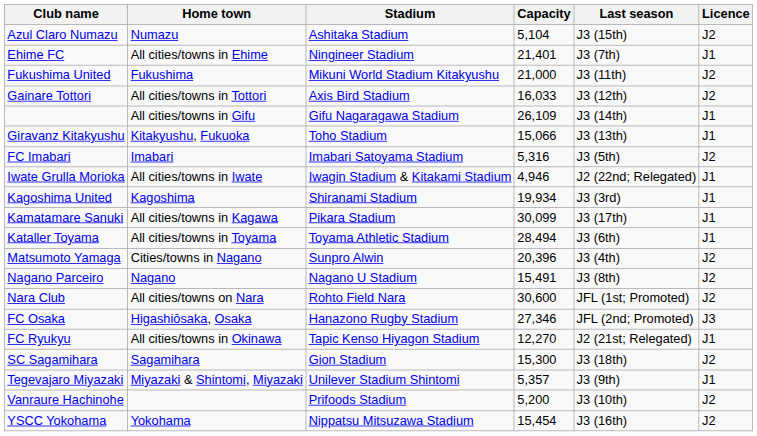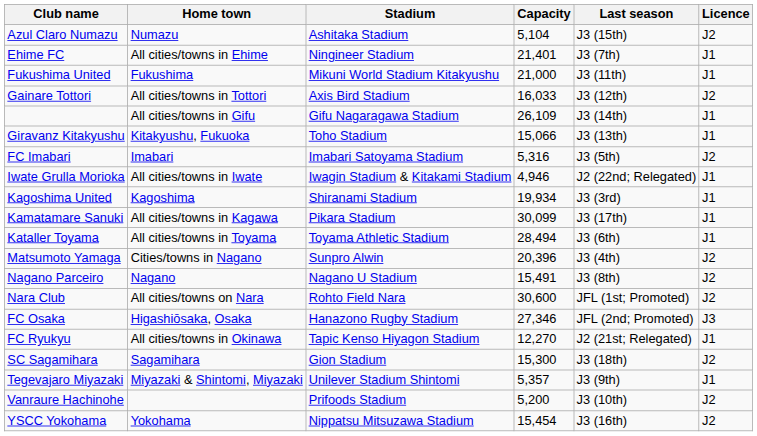 <table class="wikitable sortable">
 <tr>
 <th>Club name</th>
 <th>Home town</th>
 <th>Stadium</th>
 <th>Capacity</th>
 <th>Last season</th>
 <th>Licence</th>
 </tr>
 <tr>
 <td><a href='#'>Azul Claro Numazu</a></td>
 <td><a href='#'>Numazu</a></td>
 <td><a href='#'>Ashitaka Stadium</a></td>
 <td>5,104</td>
 <td>J3 (15th)</td>
 <td>J2</td>
 </tr>
 <tr>
 <td><a href='#'>Ehime FC</a></td>
 <td>All cities/towns in <a href='#'>Ehime</a></td>
 <td><a href='#'>Ningineer Stadium</a></td>
 <td>21,401</td>
 <td>J3 (7th)</td>
 <td>J1</td>
 </tr>
 <tr>
 <td><a href='#'>Fukushima United</a></td>
 <td><a href='#'>Fukushima</a></td>
 <td><a href='#'>Mikuni World Stadium Kitakyushu</a></td>
 <td>21,000</td>
 <td>J3 (11th)</td>
-<td>J2</td>
+<td>J1</td>
 </tr>
 <tr>
 <td><a href='#'>Gainare Tottori</a></td>
 <td>All cities/towns in <a href='#'>Tottori</a></td>
 <td><a href='#'>Axis Bird Stadium</a></td>
 <td>16,033</td>
 <td>J3 (12th)</td>
 <td>J2</td>
 </tr>
 <tr>
 <td></td>
 <td>All cities/towns in <a href='#'>Gifu</a></td>
 <td><a href='#'>Gifu Nagaragawa Stadium</a></td>
 <td>26,109</td>
 <td>J3 (14th)</td>
 <td>J1</td>
 </tr>
 <tr>
 <td><a href='#'>Giravanz Kitakyushu</a></td>
 <td><a href='#'>Kitakyushu</a>, <a href='#'>Fukuoka</a></td>
 <td><a href='#'>Toho Stadium</a></td>
 <td>15,066</td>
 <td>J3 (13th)</td>
 <td>J1</td>
 </tr>
 <tr>
 <td><a href='#'>FC Imabari</a></td>
 <td><a href='#'>Imabari</a></td>
 <td><a href='#'>Imabari Satoyama Stadium</a></td>
 <td>5,316</td>
 <td>J3 (5th)</td>
 <td>J2</td>
 </tr>
 <tr>
 <td><a href='#'>Iwate Grulla Morioka</a></td>
 <td>All cities/towns in <a href='#'>Iwate</a></td>
 <td><a href='#'>Iwagin Stadium</a> & <a href='#'>Kitakami Stadium</a></td>
 <td>4,946</td>
 <td> J2 (22nd; Relegated)</td>
 <td>J1</td>
 </tr>
 <tr>
 <td><a href='#'>Kagoshima United</a></td>
 <td><a href='#'>Kagoshima</a></td>
 <td><a href='#'>Shiranami Stadium</a></td>
 <td>19,934</td>
 <td>J3 (3rd)</td>
 <td>J1</td>
 </tr>
 <tr>
 <td><a href='#'>Kamatamare Sanuki</a></td>
 <td>All cities/towns in <a href='#'>Kagawa</a></td>
 <td><a href='#'>Pikara Stadium</a></td>
 <td>30,099</td>
 <td>J3 (17th)</td>
 <td>J1</td>
 </tr>
 <tr>
 <td><a href='#'>Kataller Toyama</a></td>
 <td>All cities/towns in <a href='#'>Toyama</a></td>
 <td><a href='#'>Toyama Athletic Stadium</a></td>
 <td>28,494</td>
 <td>J3 (6th)</td>
 <td>J1</td>
 </tr>
 <tr>
 <td><a href='#'>Matsumoto Yamaga</a></td>
 <td>Cities/towns in <a href='#'>Nagano</a></td>
 <td><a href='#'>Sunpro Alwin</a></td>
 <td>20,396</td>
 <td>J3 (4th)</td>
 <td>J2</td>
 </tr>
 <tr>
 <td><a href='#'>Nagano Parceiro</a></td>
 <td><a href='#'>Nagano</a></td>
 <td><a href='#'>Nagano U Stadium</a></td>
 <td>15,491</td>
 <td>J3 (8th)</td>
 <td>J2</td>
 </tr>
 <tr>
 <td><a href='#'>Nara Club</a></td>
 <td>All cities/towns on <a href='#'>Nara</a></td>
 <td><a href='#'>Rohto Field Nara</a></td>
 <td>30,600</td>
 <td> JFL (1st; Promoted)</td>
 <td>J2</td>
 </tr>
 <tr>
 <td><a href='#'>FC Osaka</a></td>
 <td><a href='#'>Higashiōsaka</a>, <a href='#'>Osaka</a></td>
 <td><a href='#'>Hanazono Rugby Stadium</a></td>
 <td>27,346</td>
 <td> JFL (2nd; Promoted)</td>
 <td>J3</td>
 </tr>
 <tr>
 <td><a href='#'>FC Ryukyu</a></td>
 <td>All cities/towns in <a href='#'>Okinawa</a></td>
 <td><a href='#'>Tapic Kenso Hiyagon Stadium</a></td>
 <td>12,270</td>
 <td> J2 (21st; Relegated)</td>
 <td>J1</td>
 </tr>
 <tr>
 <td><a href='#'>SC Sagamihara</a></td>
 <td><a href='#'>Sagamihara</a></td>
 <td><a href='#'>Gion Stadium</a></td>
 <td>15,300</td>
 <td>J3 (18th)</td>
 <td>J2</td>
 </tr>
 <tr>
 <td><a href='#'>Tegevajaro Miyazaki</a></td>
 <td><a href='#'>Miyazaki</a> & <a href='#'>Shintomi</a>, <a href='#'>Miyazaki</a></td>
 <td><a href='#'>Unilever Stadium Shintomi</a></td>
 <td>5,357</td>
 <td>J3 (9th)</td>
 <td>J1</td>
 </tr>
 <tr>
 <td><a href='#'>Vanraure Hachinohe</a></td>
 <td></td>
 <td><a href='#'>Prifoods Stadium</a></td>
 <td>5,200</td>
 <td>J3 (10th)</td>
 <td>J2</td>
 </tr>
 <tr>
 <td><a href='#'>YSCC Yokohama</a></td>
 <td><a href='#'>Yokohama</a></td>
 <td><a href='#'>Nippatsu Mitsuzawa Stadium</a></td>
 <td>15,454</td>
 <td>J3 (16th)</td>
 <td>J2</td>
 </tr>
 </table>
